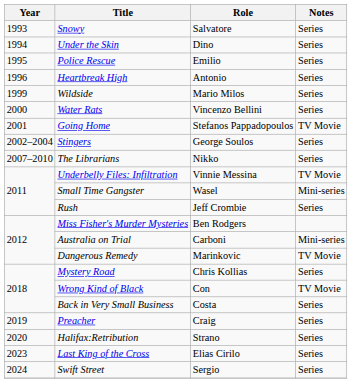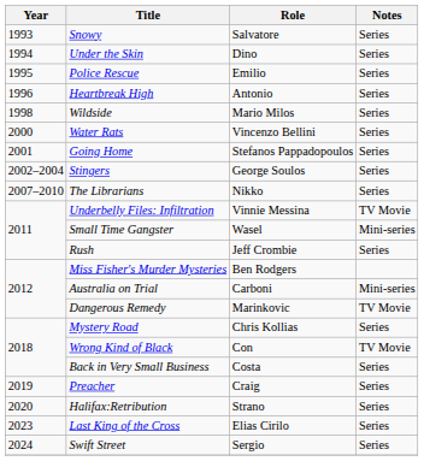 <table class="wikitable sortable">
 <tr>
 <th>Year</th>
 <th>Title</th>
 <th>Role</th>
 <th>Notes</th>
 </tr>
 <tr>
 <td>1993</td>
 <td><em><a href='#'>Snowy</a></em></td>
 <td>Salvatore</td>
 <td>Series</td>
 </tr>
 <tr>
 <td>1994</td>
 <td><em><a href='#'>Under the Skin</a></em></td>
 <td>Dino</td>
 <td>Series</td>
 </tr>
 <tr>
 <td>1995</td>
 <td><em><a href='#'>Police Rescue</a></em></td>
 <td>Emilio</td>
 <td>Series</td>
 </tr>
 <tr>
 <td>1996</td>
 <td><em><a href='#'>Heartbreak High</a></em></td>
 <td>Antonio</td>
 <td>Series</td>
 </tr>
 <tr>
-<td>1999</td>
+<td>1998</td>
 <td><em>Wildside</em></td>
 <td>Mario Milos</td>
 <td>Series</td>
 </tr>
 <tr>
 <td>2000</td>
 <td><em><a href='#'>Water Rats</a></em></td>
 <td>Vincenzo Bellini</td>
 <td>Series</td>
 </tr>
 <tr>
 <td>2001</td>
 <td><em><a href='#'>Going Home</a></em></td>
 <td>Stefanos Pappadopoulos</td>
-<td>TV Movie</td>
+<td>Series</td>
 </tr>
 <tr>
 <td>2002–2004</td>
 <td><em><a href='#'>Stingers</a></em></td>
 <td>George Soulos</td>
 <td>Series</td>
 </tr>
 <tr>
 <td>2007–2010</td>
 <td><em>The Librarians</em></td>
 <td>Nikko</td>
 <td>Series</td>
 </tr>
 <tr>
 <td rowspan=3>2011</td>
 <td><em><a href='#'>Underbelly Files: Infiltration</a></em></td>
 <td>Vinnie Messina</td>
 <td>TV Movie</td>
 </tr>
 <tr>
 <td><em>Small Time Gangster</em></td>
 <td>Wasel</td>
 <td>Mini-series</td>
 </tr>
 <tr>
 <td><em>Rush</em></td>
 <td>Jeff Crombie</td>
 <td>Series</td>
 </tr>
 <tr>
 <td rowspan=3>2012</td>
 <td><em><a href='#'>Miss Fisher's Murder Mysteries</a></em></td>
 <td>Ben Rodgers</td>
 </tr>
 <tr>
 <td><em>Australia on Trial</em></td>
 <td>Carboni</td>
 <td>Mini-series</td>
 </tr>
 <tr>
 <td><em>Dangerous Remedy</em></td>
 <td>Marinkovic</td>
 <td>TV Movie</td>
 </tr>
 <tr>
 <td rowspan=3>2018</td>
 <td><em><a href='#'>Mystery Road</a></em></td>
 <td>Chris Kollias</td>
 <td>Series</td>
 </tr>
 <tr>
 <td><em><a href='#'>Wrong Kind of Black</a></em></td>
 <td>Con</td>
 <td>TV Movie</td>
 </tr>
 <tr>
 <td><em>Back in Very Small Business</em></td>
 <td>Costa</td>
 <td>Series</td>
 </tr>
 <tr>
 <td>2019</td>
 <td><em><a href='#'>Preacher</a></em></td>
 <td>Craig</td>
 <td>Series</td>
 </tr>
 <tr>
 <td>2020</td>
 <td><em>Halifax:Retribution</em></td>
 <td>Strano</td>
 <td>Series</td>
 </tr>
 <tr>
 <td>2023</td>
 <td><em><a href='#'>Last King of the Cross</a></em></td>
 <td>Elias Cirilo</td>
 <td>Series</td>
 </tr>
 <tr>
 <td>2024</td>
 <td><em>Swift Street</em></td>
 <td>Sergio</td>
 <td>Series</td>
 </tr>
 <tr>
 </tr>
 </table>
